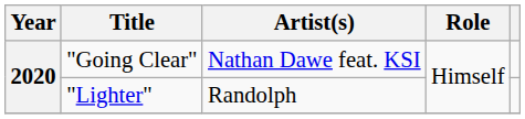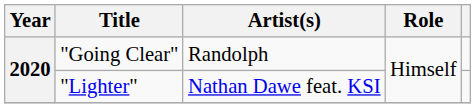 <table class="wikitable plainrowheaders" style="margin-right: 0;">
 <tr>
 <th scope="col">Year</th>
 <th scope="col">Title</th>
 <th scope="col">Artist(s)</th>
 <th>Role</th>
 <th scope="col" class="unsortable"></th>
 </tr>
 <tr>
 <th rowspan="2" scope="row">2020</th>
 <td>"Going Clear"</td>
-<td><a href='#'>Nathan Dawe</a> feat. <a href='#'>KSI</a></td>
+<td>Randolph</td>
 <td rowspan="2">Himself</td>
 <td style="text-align:center;"></td>
 </tr>
 <tr>
 <td>"<a href='#'>Lighter</a>"</td>
-<td>Randolph</td>
+<td><a href='#'>Nathan Dawe</a> feat. <a href='#'>KSI</a></td>
 <td style="text-align:center;"></td>
 </tr>
 <tr>
 </tr>
 </table>
